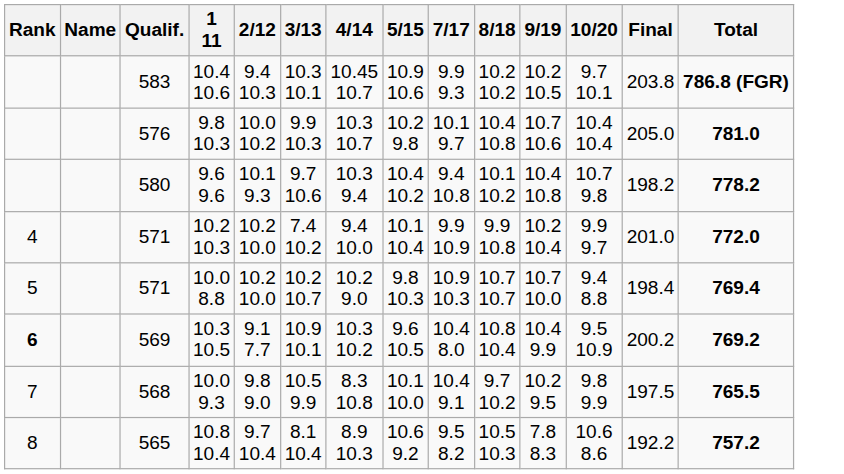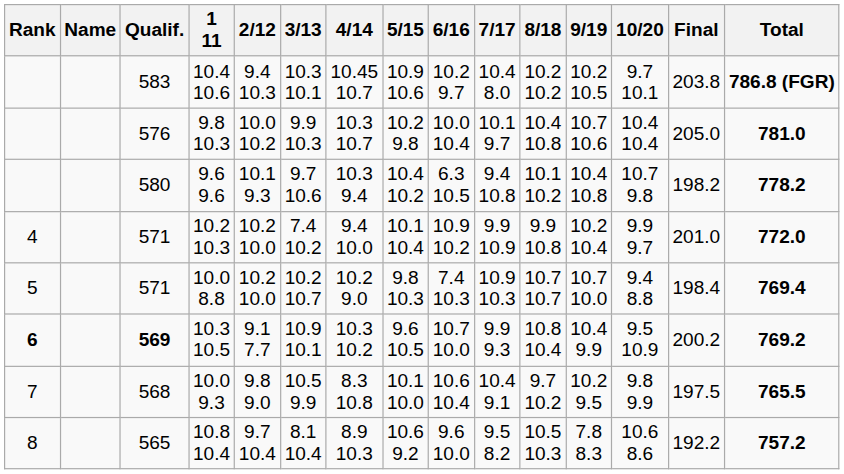 <table class="wikitable sortable" style="text-align:center;">
 <tr>
 <th>Rank</th>
 <th>Name</th>
 <th>Qualif.</th>
 <th>1<br>11</th>
 <th>2/12</th>
 <th>3/13</th>
 <th>4/14</th>
 <th>5/15</th>
+<th>6/16</th>
 <th>7/17</th>
 <th>8/18</th>
 <th>9/19</th>
 <th>10/20</th>
 <th>Final</th>
 <th>Total</th>
 </tr>
 <tr>
 <td></td>
 <td align=left></td>
 <td>583</td>
 <td>10.4<br>10.6</td>
 <td>9.4<br>10.3</td>
 <td>10.3<br>10.1</td>
 <td>10.45<br>10.7</td>
 <td>10.9<br>10.6</td>
-<td>9.9<br>9.3</td>
+<td>10.2<br>9.7</td>
+<td>10.4<br>8.0</td>
 <td>10.2<br>10.2</td>
 <td>10.2<br>10.5</td>
 <td>9.7<br>10.1</td>
 <td>203.8</td>
 <td><strong>786.8 (FGR)</strong></td>
 </tr>
 <tr>
 <td></td>
 <td align=left></td>
 <td>576</td>
 <td>9.8<br>10.3</td>
 <td>10.0<br>10.2</td>
 <td>9.9<br>10.3</td>
 <td>10.3<br>10.7</td>
 <td>10.2<br>9.8</td>
+<td>10.0<br>10.4</td>
 <td>10.1<br>9.7</td>
 <td>10.4<br>10.8</td>
 <td>10.7<br>10.6</td>
 <td>10.4<br>10.4</td>
 <td>205.0</td>
 <td><strong>781.0</strong></td>
 </tr>
 <tr>
 <td></td>
 <td align=left></td>
 <td>580</td>
 <td>9.6<br>9.6</td>
 <td>10.1<br>9.3</td>
 <td>9.7<br>10.6</td>
 <td>10.3<br>9.4</td>
 <td>10.4<br>10.2</td>
+<td>6.3<br>10.5</td>
 <td>9.4<br>10.8</td>
 <td>10.1<br>10.2</td>
 <td>10.4<br>10.8</td>
 <td>10.7<br>9.8</td>
 <td>198.2</td>
 <td><strong>778.2</strong></td>
 </tr>
 <tr>
 <td>4</td>
 <td align=left></td>
 <td>571</td>
 <td>10.2<br>10.3</td>
 <td>10.2<br>10.0</td>
 <td>7.4<br>10.2</td>
 <td>9.4<br>10.0</td>
 <td>10.1<br>10.4</td>
+<td>10.9<br>10.2</td>
 <td>9.9<br>10.9</td>
 <td>9.9<br>10.8</td>
 <td>10.2<br>10.4</td>
 <td>9.9<br>9.7</td>
 <td>201.0</td>
 <td><strong>772.0</strong></td>
 </tr>
 <tr>
 <td>5</td>
 <td align=left></td>
 <td>571</td>
 <td>10.0<br>8.8</td>
 <td>10.2<br>10.0</td>
 <td>10.2<br>10.7</td>
 <td>10.2<br>9.0</td>
 <td>9.8<br>10.3</td>
+<td>7.4<br>10.3</td>
 <td>10.9<br>10.3</td>
 <td>10.7<br>10.7</td>
 <td>10.7<br>10.0</td>
 <td>9.4<br>8.8</td>
 <td>198.4</td>
 <td><strong>769.4</strong></td>
 </tr>
 <tr>
 <td><strong>6</strong></td>
 <td align=left></td>
-<td>569</td>
+<td><strong>569</strong></td>
 <td>10.3<br>10.5</td>
 <td>9.1<br>7.7</td>
 <td>10.9<br>10.1</td>
 <td>10.3<br>10.2</td>
 <td>9.6<br>10.5</td>
-<td>10.4<br>8.0</td>
+<td>10.7<br>10.0</td>
+<td>9.9<br>9.3</td>
 <td>10.8<br>10.4</td>
 <td>10.4<br>9.9</td>
 <td>9.5<br>10.9</td>
 <td>200.2</td>
 <td><strong>769.2</strong></td>
 </tr>
 <tr>
 <td>7</td>
 <td align=left></td>
 <td>568</td>
 <td>10.0<br>9.3</td>
 <td>9.8<br>9.0</td>
 <td>10.5<br>9.9</td>
 <td>8.3<br>10.8</td>
 <td>10.1<br>10.0</td>
+<td>10.6<br>10.4</td>
 <td>10.4<br>9.1</td>
 <td>9.7<br>10.2</td>
 <td>10.2<br>9.5</td>
 <td>9.8<br>9.9</td>
 <td>197.5</td>
 <td><strong>765.5</strong></td>
 </tr>
 <tr>
 <td>8</td>
 <td align=left></td>
 <td>565</td>
 <td>10.8<br>10.4</td>
 <td>9.7<br>10.4</td>
 <td>8.1<br>10.4</td>
 <td>8.9<br>10.3</td>
 <td>10.6<br>9.2</td>
+<td>9.6<br>10.0</td>
 <td>9.5<br>8.2</td>
 <td>10.5<br>10.3</td>
 <td>7.8<br>8.3</td>
 <td>10.6<br>8.6</td>
 <td>192.2</td>
 <td><strong>757.2</strong></td>
 </tr>
 </table>
